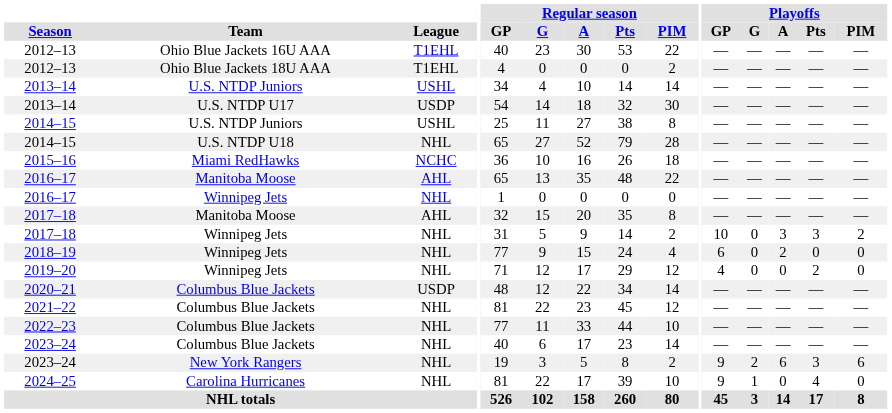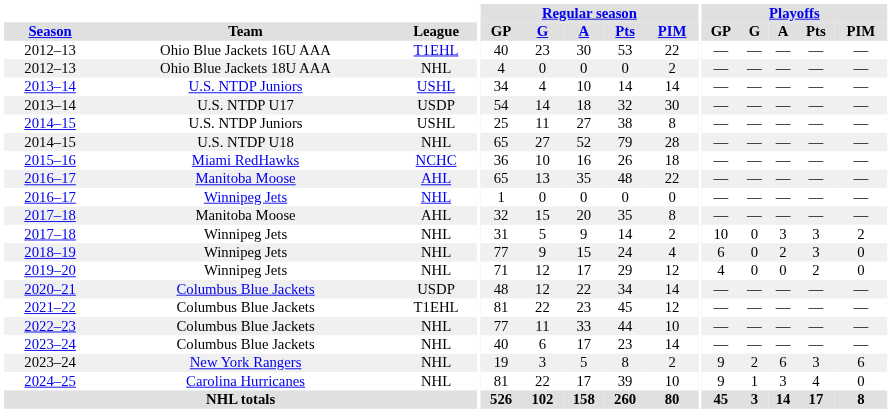 <table border="0" cellpadding="1" cellspacing="0" style="text-align:center; width:60em">
 <tr bgcolor="#e0e0e0">
 <th colspan="3" bgcolor="#ffffff"></th>
 <th rowspan="99" bgcolor="#ffffff"></th>
 <th colspan="5"><a href='#'>Regular season</a></th>
 <th rowspan="99" bgcolor="#ffffff"></th>
 <th colspan="5"><a href='#'>Playoffs</a></th>
 </tr>
 <tr bgcolor="#e0e0e0">
 <th><a href='#'>Season</a></th>
 <th>Team</th>
 <th>League</th>
 <th>GP</th>
 <th><a href='#'>G</a></th>
 <th><a href='#'>A</a></th>
 <th><a href='#'>Pts</a></th>
 <th><a href='#'>PIM</a></th>
 <th>GP</th>
 <th>G</th>
 <th>A</th>
 <th>Pts</th>
 <th>PIM</th>
 </tr>
 <tr>
 <td>2012–13</td>
 <td>Ohio Blue Jackets 16U AAA</td>
 <td><a href='#'>T1EHL</a></td>
 <td>40</td>
 <td>23</td>
 <td>30</td>
 <td>53</td>
 <td>22</td>
 <td>—</td>
 <td>—</td>
 <td>—</td>
 <td>—</td>
 <td>—</td>
 </tr>
 <tr bgcolor="#f0f0f0">
 <td>2012–13</td>
 <td>Ohio Blue Jackets 18U AAA</td>
-<td>T1EHL</td>
+<td>NHL</td>
 <td>4</td>
 <td>0</td>
 <td>0</td>
 <td>0</td>
 <td>2</td>
 <td>—</td>
 <td>—</td>
 <td>—</td>
 <td>—</td>
 <td>—</td>
 </tr>
 <tr>
 <td><a href='#'>2013–14</a></td>
 <td><a href='#'>U.S. NTDP Juniors</a></td>
 <td><a href='#'>USHL</a></td>
 <td>34</td>
 <td>4</td>
 <td>10</td>
 <td>14</td>
 <td>14</td>
 <td>—</td>
 <td>—</td>
 <td>—</td>
 <td>—</td>
 <td>—</td>
 </tr>
 <tr bgcolor="#f0f0f0">
 <td>2013–14</td>
 <td>U.S. NTDP U17</td>
 <td>USDP</td>
 <td>54</td>
 <td>14</td>
 <td>18</td>
 <td>32</td>
 <td>30</td>
 <td>—</td>
 <td>—</td>
 <td>—</td>
 <td>—</td>
 <td>—</td>
 </tr>
 <tr>
 <td><a href='#'>2014–15</a></td>
 <td>U.S. NTDP Juniors</td>
 <td>USHL</td>
 <td>25</td>
 <td>11</td>
 <td>27</td>
 <td>38</td>
 <td>8</td>
 <td>—</td>
 <td>—</td>
 <td>—</td>
 <td>—</td>
 <td>—</td>
 </tr>
 <tr bgcolor="#f0f0f0">
 <td>2014–15</td>
 <td>U.S. NTDP U18</td>
 <td>NHL</td>
 <td>65</td>
 <td>27</td>
 <td>52</td>
 <td>79</td>
 <td>28</td>
 <td>—</td>
 <td>—</td>
 <td>—</td>
 <td>—</td>
 <td>—</td>
 </tr>
 <tr>
 <td><a href='#'>2015–16</a></td>
 <td><a href='#'>Miami RedHawks</a></td>
 <td><a href='#'>NCHC</a></td>
 <td>36</td>
 <td>10</td>
 <td>16</td>
 <td>26</td>
 <td>18</td>
 <td>—</td>
 <td>—</td>
 <td>—</td>
 <td>—</td>
 <td>—</td>
 </tr>
 <tr bgcolor="#f0f0f0">
 <td><a href='#'>2016–17</a></td>
 <td><a href='#'>Manitoba Moose</a></td>
 <td><a href='#'>AHL</a></td>
 <td>65</td>
 <td>13</td>
 <td>35</td>
 <td>48</td>
 <td>22</td>
 <td>—</td>
 <td>—</td>
 <td>—</td>
 <td>—</td>
 <td>—</td>
 </tr>
 <tr>
 <td><a href='#'>2016–17</a></td>
 <td><a href='#'>Winnipeg Jets</a></td>
 <td><a href='#'>NHL</a></td>
 <td>1</td>
 <td>0</td>
 <td>0</td>
 <td>0</td>
 <td>0</td>
 <td>—</td>
 <td>—</td>
 <td>—</td>
 <td>—</td>
 <td>—</td>
 </tr>
 <tr bgcolor="#f0f0f0">
 <td><a href='#'>2017–18</a></td>
 <td>Manitoba Moose</td>
 <td>AHL</td>
 <td>32</td>
 <td>15</td>
 <td>20</td>
 <td>35</td>
 <td>8</td>
 <td>—</td>
 <td>—</td>
 <td>—</td>
 <td>—</td>
 <td>—</td>
 </tr>
 <tr>
 <td><a href='#'>2017–18</a></td>
 <td>Winnipeg Jets</td>
 <td>NHL</td>
 <td>31</td>
 <td>5</td>
 <td>9</td>
 <td>14</td>
 <td>2</td>
 <td>10</td>
 <td>0</td>
 <td>3</td>
 <td>3</td>
 <td>2</td>
 </tr>
 <tr bgcolor="f0f0f0">
 <td><a href='#'>2018–19</a></td>
 <td>Winnipeg Jets</td>
 <td>NHL</td>
 <td>77</td>
 <td>9</td>
 <td>15</td>
 <td>24</td>
 <td>4</td>
 <td>6</td>
 <td>0</td>
 <td>2</td>
-<td>0</td>
+<td>3</td>
 <td>0</td>
 </tr>
 <tr>
 <td><a href='#'>2019–20</a></td>
 <td>Winnipeg Jets</td>
 <td>NHL</td>
 <td>71</td>
 <td>12</td>
 <td>17</td>
 <td>29</td>
 <td>12</td>
 <td>4</td>
 <td>0</td>
 <td>0</td>
 <td>2</td>
 <td>0</td>
 </tr>
 <tr bgcolor="#f0f0f0">
 <td><a href='#'>2020–21</a></td>
 <td><a href='#'>Columbus Blue Jackets</a></td>
 <td>USDP</td>
 <td>48</td>
 <td>12</td>
 <td>22</td>
 <td>34</td>
 <td>14</td>
 <td>—</td>
 <td>—</td>
 <td>—</td>
 <td>—</td>
 <td>—</td>
 </tr>
 <tr>
 <td><a href='#'>2021–22</a></td>
 <td>Columbus Blue Jackets</td>
-<td>NHL</td>
+<td>T1EHL</td>
 <td>81</td>
 <td>22</td>
 <td>23</td>
 <td>45</td>
 <td>12</td>
 <td>—</td>
 <td>—</td>
 <td>—</td>
 <td>—</td>
 <td>—</td>
 </tr>
 <tr bgcolor="#f0f0f0">
 <td><a href='#'>2022–23</a></td>
 <td>Columbus Blue Jackets</td>
 <td>NHL</td>
 <td>77</td>
 <td>11</td>
 <td>33</td>
 <td>44</td>
 <td>10</td>
 <td>—</td>
 <td>—</td>
 <td>—</td>
 <td>—</td>
 <td>—</td>
 </tr>
 <tr>
 <td><a href='#'>2023–24</a></td>
 <td>Columbus Blue Jackets</td>
 <td>NHL</td>
 <td>40</td>
 <td>6</td>
 <td>17</td>
 <td>23</td>
 <td>14</td>
 <td>—</td>
 <td>—</td>
 <td>—</td>
 <td>—</td>
 <td>—</td>
 </tr>
 <tr bgcolor="#f0f0f0">
 <td>2023–24</td>
 <td><a href='#'>New York Rangers</a></td>
 <td>NHL</td>
 <td>19</td>
 <td>3</td>
 <td>5</td>
 <td>8</td>
 <td>2</td>
 <td>9</td>
 <td>2</td>
 <td>6</td>
 <td>3</td>
 <td>6</td>
 </tr>
 <tr>
 <td><a href='#'>2024–25</a></td>
 <td><a href='#'>Carolina Hurricanes</a></td>
 <td>NHL</td>
 <td>81</td>
 <td>22</td>
 <td>17</td>
 <td>39</td>
 <td>10</td>
 <td>9</td>
 <td>1</td>
-<td>0</td>
+<td>3</td>
 <td>4</td>
 <td>0</td>
 </tr>
 <tr bgcolor="#e0e0e0">
 <th colspan="3">NHL totals</th>
 <th>526</th>
 <th>102</th>
 <th>158</th>
 <th>260</th>
 <th>80</th>
 <th>45</th>
 <th>3</th>
 <th>14</th>
 <th>17</th>
 <th>8</th>
 </tr>
 </table>
